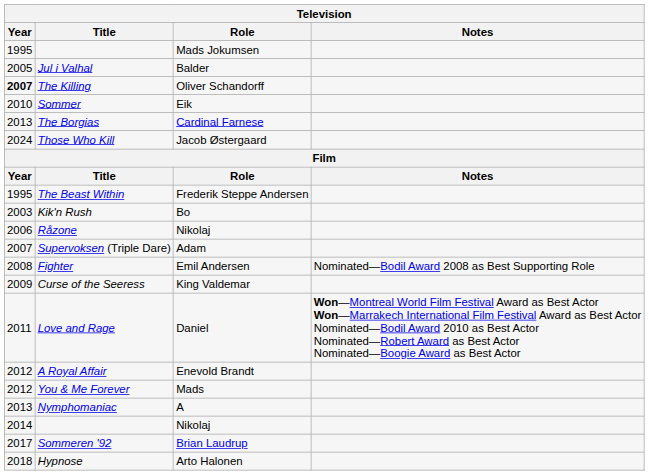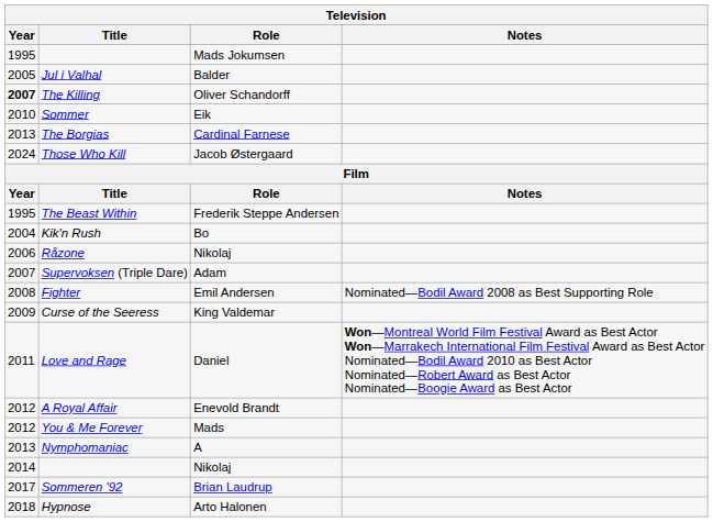 <table class="wikitable" style="background:#f6f6f6; font-size:95%;">
 <tr>
 <th colspan=5>Television</th>
 </tr>
 <tr>
 <th>Year</th>
 <th>Title</th>
 <th>Role</th>
 <th>Notes</th>
 </tr>
 <tr>
 <td>1995</td>
 <td><em></em></td>
 <td>Mads Jokumsen</td>
 <td></td>
 </tr>
 <tr>
 <td>2005</td>
 <td><em><a href='#'>Jul i Valhal</a></em></td>
 <td>Balder</td>
 <td></td>
 </tr>
 <tr>
 <td><strong>2007</strong></td>
 <td><em><a href='#'>The Killing</a></em></td>
 <td>Oliver Schandorff</td>
 <td></td>
 </tr>
 <tr>
 <td>2010</td>
 <td><em><a href='#'>Sommer</a></em></td>
 <td>Eik</td>
 <td></td>
 </tr>
 <tr>
 <td>2013</td>
 <td><em><a href='#'>The Borgias</a></em></td>
 <td><a href='#'>Cardinal Farnese</a></td>
 <td></td>
 </tr>
 <tr>
 <td>2024</td>
 <td><em><a href='#'>Those Who Kill</a></em></td>
 <td>Jacob Østergaard</td>
 <td></td>
 </tr>
 <tr>
 <th colspan=5>Film</th>
 </tr>
 <tr>
 <th>Year</th>
 <th>Title</th>
 <th>Role</th>
 <th colspan=2>Notes</th>
 </tr>
 <tr>
 <td>1995</td>
 <td><em><a href='#'>The Beast Within</a></em></td>
 <td>Frederik Steppe Andersen</td>
 <td colspan=2></td>
 </tr>
 <tr>
-<td>2003</td>
+<td>2004</td>
 <td><em> Kik'n Rush</em></td>
 <td>Bo</td>
 <td colspan=2></td>
 </tr>
 <tr>
 <td>2006</td>
 <td><em><a href='#'>Råzone</a></em></td>
 <td>Nikolaj</td>
 <td colspan=2></td>
 </tr>
 <tr>
 <td>2007</td>
 <td><em><a href='#'>Supervoksen</a></em> (Triple Dare)</td>
 <td>Adam</td>
 <td colspan=2></td>
 </tr>
 <tr>
 <td>2008</td>
 <td><em><a href='#'>Fighter</a></em></td>
 <td>Emil Andersen</td>
 <td colspan=2>Nominated—<a href='#'>Bodil Award</a> 2008 as Best Supporting Role</td>
 </tr>
 <tr>
 <td>2009</td>
 <td><em>Curse of the Seeress</em></td>
 <td>King Valdemar</td>
 <td colspan=2></td>
 </tr>
 <tr>
 <td>2011</td>
 <td><em><a href='#'>Love and Rage</a></em></td>
 <td>Daniel</td>
 <td colspan=2><strong>Won</strong>—<a href='#'>Montreal World Film Festival</a> Award as Best Actor <br><strong>Won</strong>—<a href='#'>Marrakech International Film Festival</a> Award as Best Actor<br>Nominated—<a href='#'>Bodil Award</a> 2010 as Best Actor<br>Nominated—<a href='#'>Robert Award</a> as Best Actor<br>Nominated—<a href='#'>Boogie Award</a> as Best Actor</td>
 </tr>
 <tr>
 <td>2012</td>
 <td><em><a href='#'>A Royal Affair</a></em></td>
 <td>Enevold Brandt</td>
 <td colspan=2></td>
 </tr>
 <tr>
 <td>2012</td>
 <td><em><a href='#'>You & Me Forever</a></em></td>
 <td>Mads</td>
 <td colspan=2></td>
 </tr>
 <tr>
 <td>2013</td>
 <td><em><a href='#'>Nymphomaniac</a></em></td>
 <td>A</td>
 <td colspan=2></td>
 </tr>
 <tr>
 <td>2014</td>
 <td><em></em></td>
 <td>Nikolaj</td>
 <td colspan=2></td>
 </tr>
 <tr>
 <td>2017</td>
 <td><em><a href='#'>Sommeren '92</a></em></td>
 <td><a href='#'>Brian Laudrup</a></td>
 <td colspan=2></td>
 </tr>
 <tr>
 <td>2018</td>
 <td><em>Hypnose</em></td>
 <td>Arto Halonen</td>
 <td colspan=2></td>
 </tr>
 </table>
